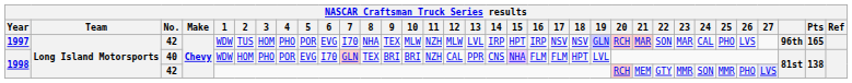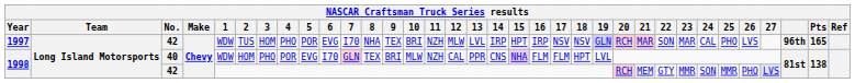 <table class="wikitable" style="text-align:center; font-size:75%">
 <tr>
 <th colspan=45><a href='#'>NASCAR Craftsman Truck Series</a> results</th>
 </tr>
 <tr>
 <th>Year</th>
 <th>Team</th>
 <th>No.</th>
 <th>Make</th>
 <th>1</th>
 <th>2</th>
 <th>3</th>
 <th>4</th>
 <th>5</th>
 <th>6</th>
 <th>7</th>
 <th>8</th>
 <th>9</th>
 <th>10</th>
 <th>11</th>
 <th>12</th>
 <th>13</th>
 <th>14</th>
 <th>15</th>
 <th>16</th>
 <th>17</th>
 <th>18</th>
 <th>19</th>
 <th>20</th>
 <th>21</th>
 <th>22</th>
 <th>23</th>
 <th>24</th>
 <th>25</th>
 <th>26</th>
 <th>27</th>
 <th></th>
 <th>Pts</th>
 <th>Ref</th>
 </tr>
 <tr>
 <th><a href='#'>1997</a></th>
 <th rowspan=3>Long Island Motorsports</th>
 <th>42</th>
 <th rowspan=3><a href='#'>Chevy</a></th>
 <td><a href='#'>WDW</a></td>
 <td><a href='#'>TUS</a></td>
 <td><a href='#'>HOM</a></td>
 <td><a href='#'>PHO</a></td>
 <td><a href='#'>POR</a></td>
 <td><a href='#'>EVG</a></td>
 <td><a href='#'>I70</a></td>
 <td><a href='#'>NHA</a></td>
 <td><a href='#'>TEX</a></td>
-<td><a href='#'>MLW</a></td>
+<td><a href='#'>BRI</a></td>
 <td><a href='#'>NZH</a></td>
 <td><a href='#'>MLW</a></td>
 <td><a href='#'>LVL</a></td>
 <td><a href='#'>IRP</a></td>
 <td><a href='#'>HPT</a></td>
 <td><a href='#'>IRP</a></td>
 <td><a href='#'>NSV</a></td>
 <td><a href='#'>NSV</a></td>
 <td style="background:#CFCFFF;"><a href='#'>GLN</a><br></td>
 <td style="background:#FFCFCF;"><a href='#'>RCH</a><br></td>
 <td style="background:#FFCFCF;"><a href='#'>MAR</a><br></td>
 <td><a href='#'>SON</a></td>
 <td><a href='#'>MAR</a></td>
 <td><a href='#'>CAL</a></td>
 <td><a href='#'>PHO</a></td>
 <td><a href='#'>LVS</a></td>
 <td></td>
 <th>96th</th>
 <th>165</th>
 <th></th>
 </tr>
 <tr>
 <th rowspan=2><a href='#'>1998</a></th>
 <th>40</th>
 <td><a href='#'>WDW</a></td>
 <td><a href='#'>HOM</a></td>
 <td><a href='#'>PHO</a></td>
 <td><a href='#'>POR</a></td>
 <td><a href='#'>EVG</a></td>
 <td><a href='#'>I70</a></td>
 <td style="background:#FFCFCF;"><a href='#'>GLN</a><br></td>
 <td><a href='#'>TEX</a></td>
 <td><a href='#'>BRI</a></td>
-<td><a href='#'>BRI</a></td>
+<td><a href='#'>MLW</a></td>
 <td><a href='#'>NZH</a></td>
 <td><a href='#'>CAL</a></td>
 <td><a href='#'>PPR</a></td>
 <td><a href='#'>CNS</a></td>
 <td style="background:#EFCFFF;"><a href='#'>NHA</a><br></td>
 <td><a href='#'>FLM</a></td>
 <td><a href='#'>FLM</a></td>
 <td><a href='#'>HPT</a></td>
 <td><a href='#'>LVL</a></td>
 <td colspan=8></td>
 <th rowspan=2>81st</th>
 <th rowspan=2>138</th>
 <th rowspan=2></th>
 </tr>
 <tr>
 <th>42</th>
 <td colspan=19></td>
 <td style="background:#FFCFCF;"><a href='#'>RCH</a><br></td>
 <td><a href='#'>MEM</a></td>
 <td><a href='#'>GTY</a></td>
 <td><a href='#'>MMR</a></td>
 <td><a href='#'>SON</a></td>
 <td><a href='#'>MMR</a></td>
 <td><a href='#'>PHO</a></td>
 <td style="background: lavender;"><a href='#'>LVS</a></td>
 </tr>
 </table>
